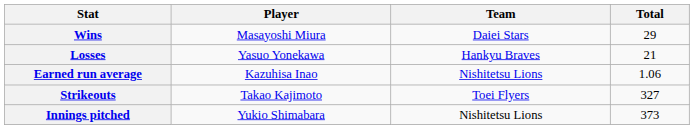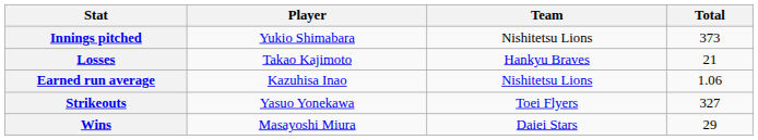 <table class="wikitable" style="text-align:center;">
 <tr>
 <th scope="col" width="7%">Stat</th>
 <th scope="col" width="10%">Player</th>
 <th scope="col" width="10%">Team</th>
 <th scope="col" width="3%">Total</th>
 </tr>
 <tr>
-<th scope="row" style="text-align:center;"><a href='#'>Wins</a></th>
-<td><a href='#'>Masayoshi Miura</a></td>
-<td><a href='#'>Daiei Stars</a></td>
-<td>29</td>
+<th scope="row" style="text-align:center;"><a href='#'>Innings pitched</a></th>
+<td><a href='#'>Yukio Shimabara</a></td>
+<td>Nishitetsu Lions</td>
+<td>373</td>
 </tr>
 <tr>
 <th scope="row" style="text-align:center;"><a href='#'>Losses</a></th>
-<td><a href='#'>Yasuo Yonekawa</a></td>
+<td><a href='#'>Takao Kajimoto</a></td>
 <td><a href='#'>Hankyu Braves</a></td>
 <td>21</td>
 </tr>
 <tr>
 <th scope="row" style="text-align:center;"><a href='#'>Earned run average</a></th>
 <td><a href='#'>Kazuhisa Inao</a></td>
 <td><a href='#'>Nishitetsu Lions</a></td>
 <td>1.06</td>
 </tr>
 <tr>
 <th scope="row" style="text-align:center;"><a href='#'>Strikeouts</a></th>
-<td><a href='#'>Takao Kajimoto</a></td>
+<td><a href='#'>Yasuo Yonekawa</a></td>
 <td><a href='#'>Toei Flyers</a></td>
 <td>327</td>
 </tr>
 <tr>
-<th scope="row" style="text-align:center;"><a href='#'>Innings pitched</a></th>
-<td><a href='#'>Yukio Shimabara</a></td>
-<td>Nishitetsu Lions</td>
-<td>373</td>
+<th scope="row" style="text-align:center;"><a href='#'>Wins</a></th>
+<td><a href='#'>Masayoshi Miura</a></td>
+<td><a href='#'>Daiei Stars</a></td>
+<td>29</td>
 </tr>
 </table>
